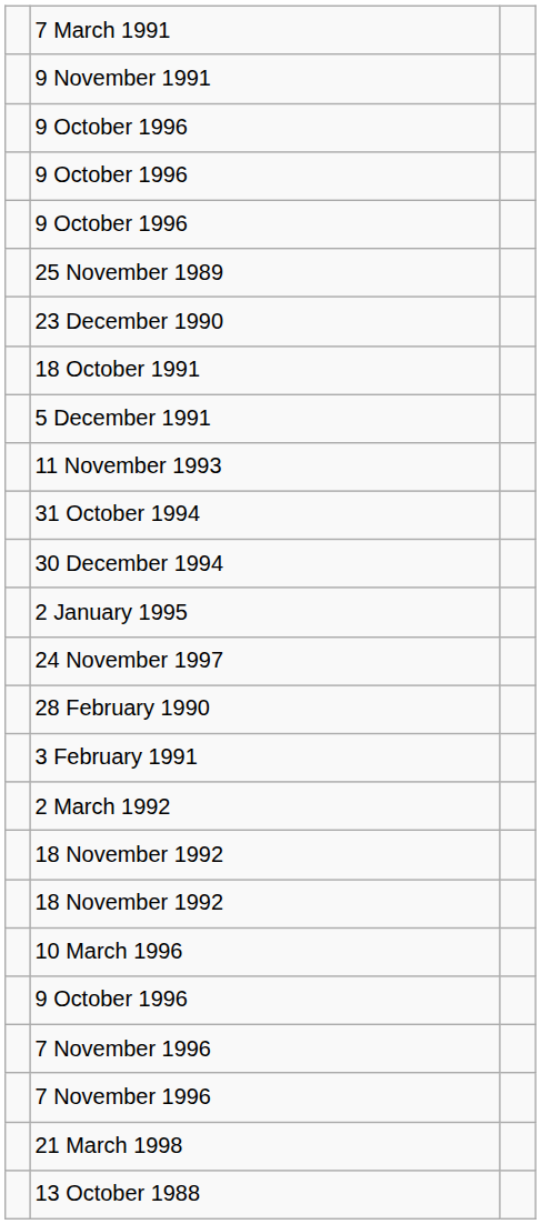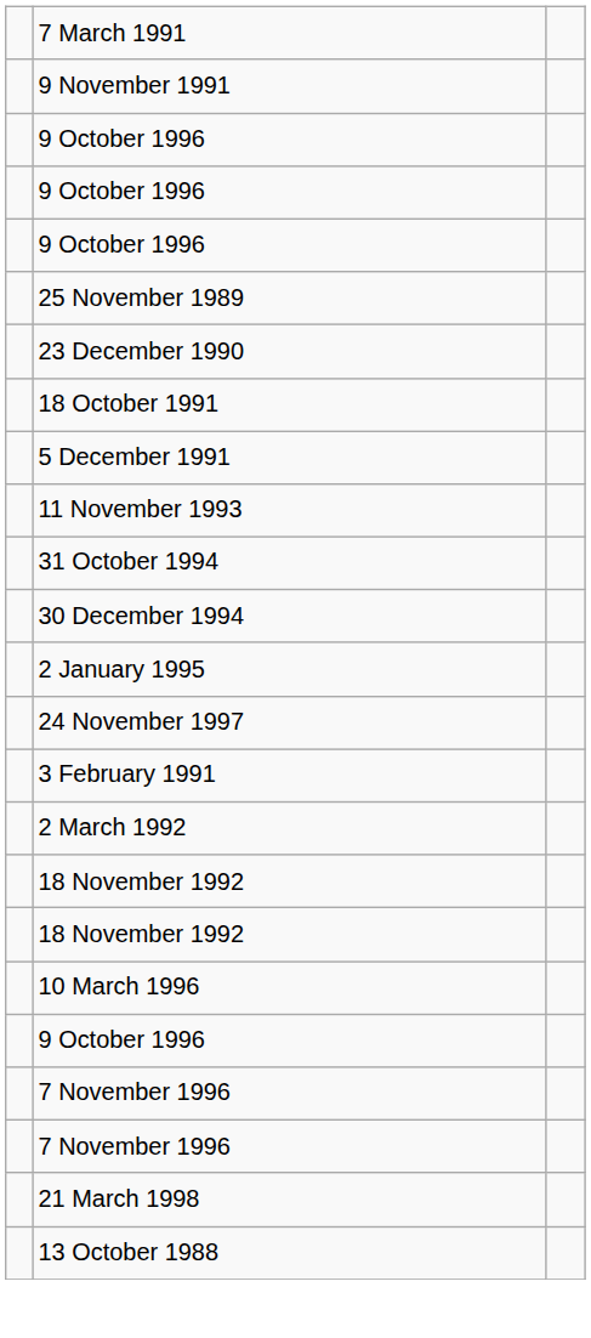 <table class="wikitable" style="font-size: 89%; float: left; width: 24em; margin-right: 1em; line-height: 1.65em">
 <tr>
 <td></td>
 <td>7 March 1991</td>
 <td><small></small> </td>
 </tr>
 <tr>
 <td></td>
 <td>9 November 1991</td>
 <td><small></small> </td>
 </tr>
 <tr>
 <td></td>
 <td>9 October 1996</td>
 <td><small></small> </td>
 </tr>
 <tr>
 <td></td>
 <td>9 October 1996</td>
 <td><small></small> </td>
 </tr>
 <tr>
 <td></td>
 <td>9 October 1996</td>
 <td><small></small> </td>
 </tr>
 <tr>
 <td></td>
 <td>25 November 1989</td>
 <td><small></small> </td>
 </tr>
 <tr>
 <td></td>
 <td>23 December 1990</td>
 <td><small></small> </td>
 </tr>
 <tr>
 <td></td>
 <td>18 October 1991</td>
 <td><small></small> </td>
 </tr>
 <tr>
 <td></td>
 <td>5 December 1991</td>
 <td><small></small> </td>
 </tr>
 <tr>
 <td></td>
 <td>11 November 1993</td>
 <td><small></small> </td>
 </tr>
 <tr>
 <td></td>
 <td>31 October 1994</td>
 <td><small></small> </td>
 </tr>
 <tr>
 <td></td>
 <td>30 December 1994</td>
 <td><small></small> </td>
 </tr>
 <tr>
 <td></td>
 <td>2 January 1995</td>
 <td><small></small> </td>
 </tr>
 <tr>
 <td></td>
 <td>24 November 1997</td>
 <td><small></small> </td>
 </tr>
 <tr>
 <td></td>
-<td>28 February 1990</td>
-<td><small></small> </td>
-</tr>
-<tr>
-<td></td>
 <td>3 February 1991</td>
 <td><small></small> </td>
 </tr>
 <tr>
 <td></td>
 <td>2 March 1992</td>
 <td><small></small> </td>
 </tr>
 <tr>
 <td></td>
 <td>18 November 1992</td>
 <td><small></small> </td>
 </tr>
 <tr>
 <td></td>
 <td>18 November 1992</td>
 <td><small></small> </td>
 </tr>
 <tr>
 <td></td>
 <td>10 March 1996</td>
 <td><small></small> </td>
 </tr>
 <tr>
 <td></td>
 <td>9 October 1996</td>
 <td><small></small> </td>
 </tr>
 <tr>
 <td></td>
 <td>7 November 1996</td>
 <td><small></small> </td>
 </tr>
 <tr>
 <td></td>
 <td>7 November 1996</td>
 <td><small></small> </td>
 </tr>
 <tr>
 <td></td>
 <td>21 March 1998</td>
 <td><small></small> </td>
 </tr>
 <tr>
 <td></td>
 <td>13 October 1988</td>
 <td><small></small> </td>
 </tr>
 </table>
